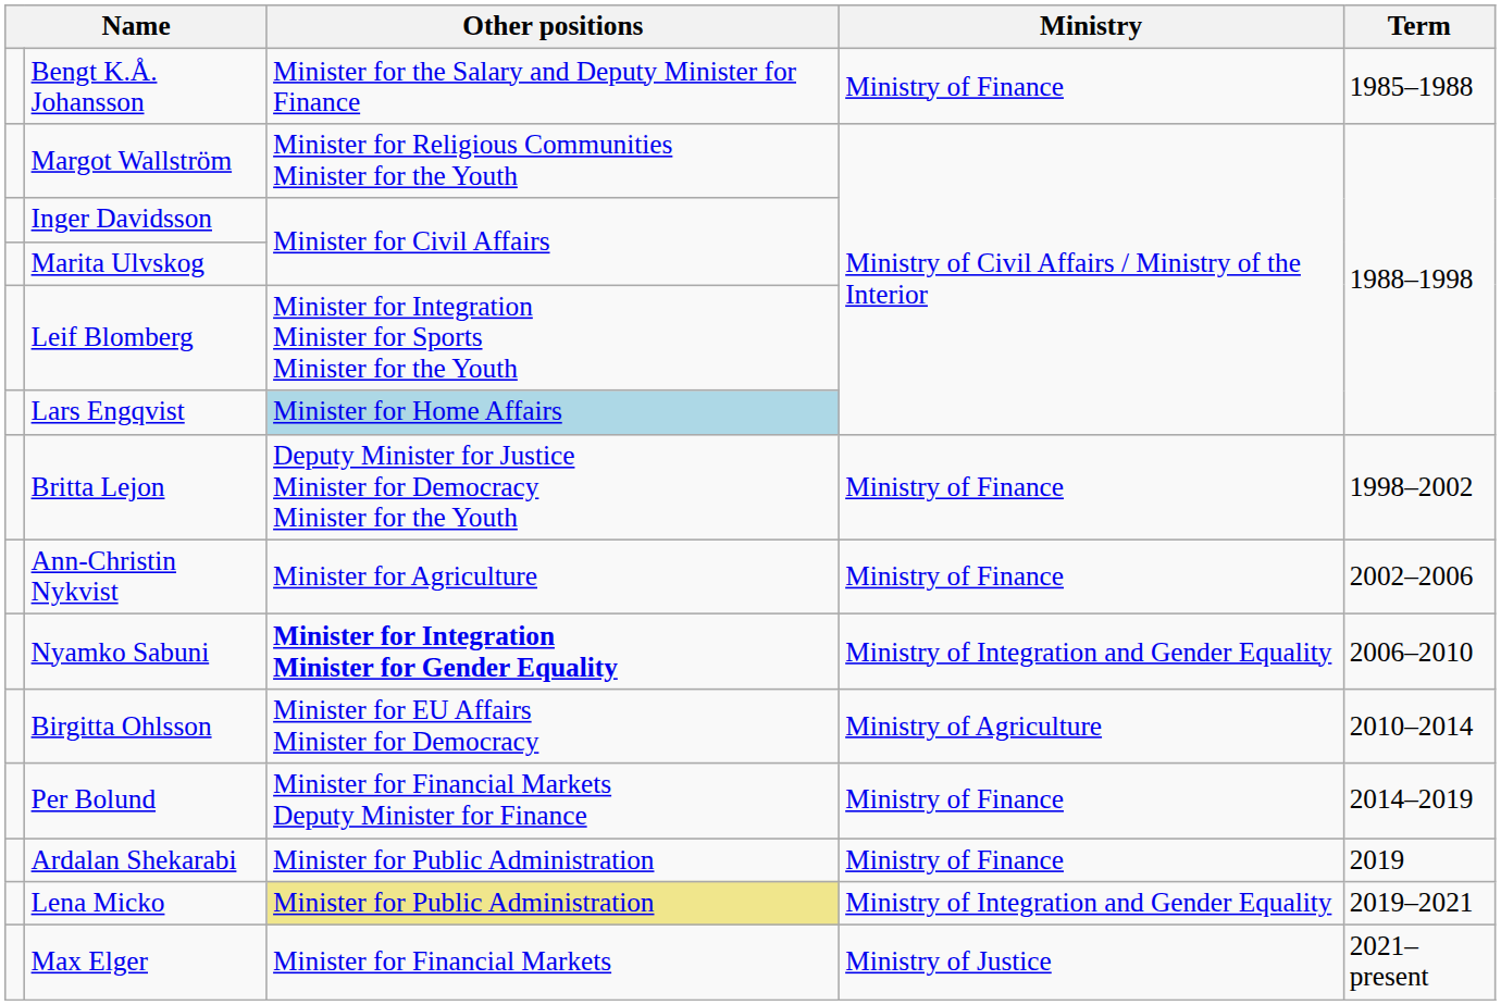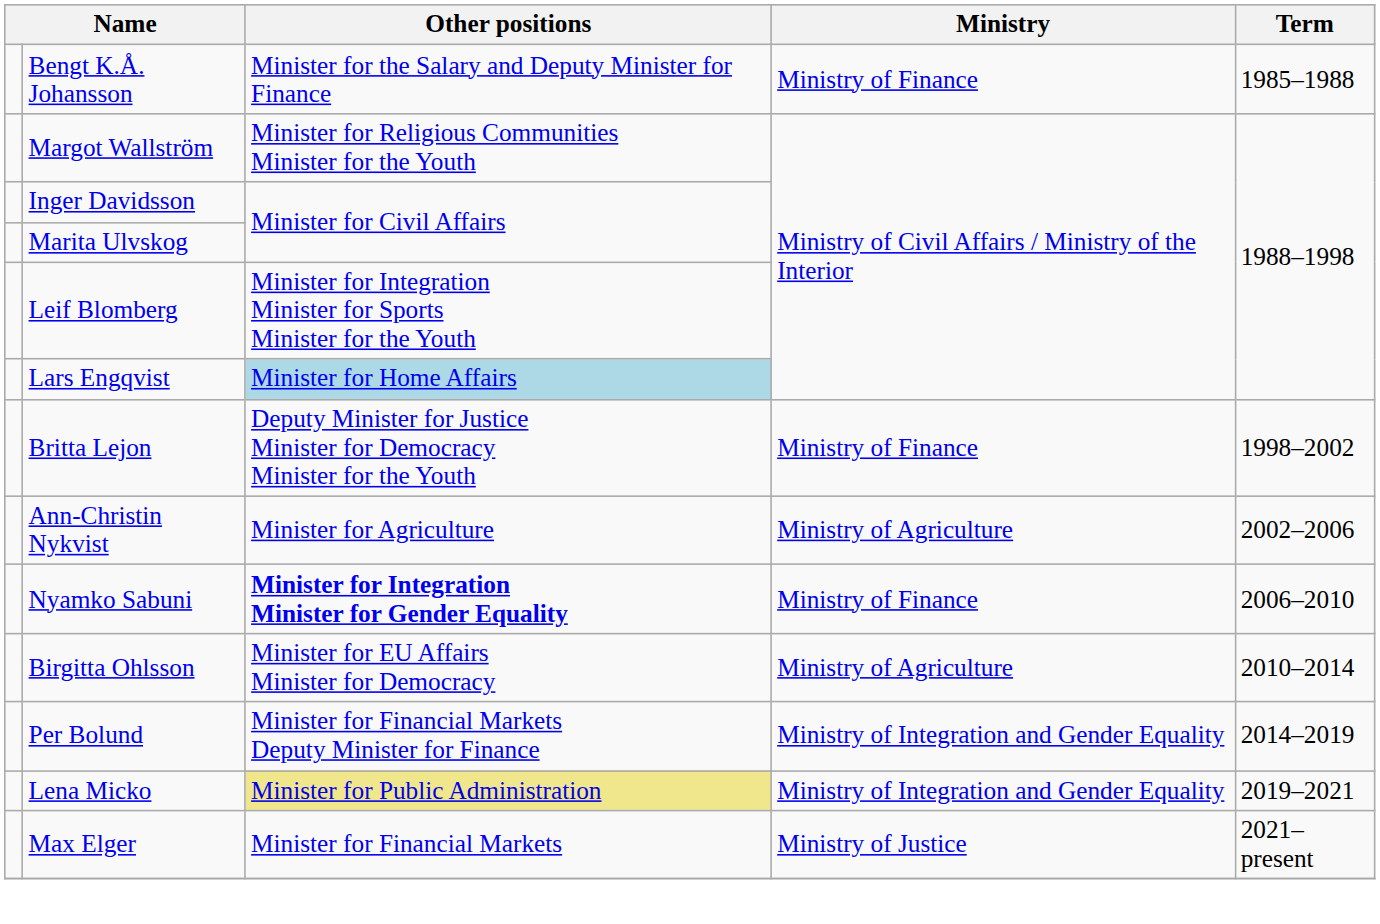 <table class="wikitable">
 <tr>
 <th colspan="2">Name</th>
 <th>Other positions</th>
 <th>Ministry</th>
 <th>Term</th>
 </tr>
 <tr>
 <td bgcolor=> </td>
 <td><a href='#'>Bengt K.Å. Johansson</a></td>
 <td><a href='#'>Minister for the Salary and Deputy Minister for Finance</a></td>
 <td><a href='#'>Ministry of Finance</a></td>
 <td>1985–1988</td>
 </tr>
 <tr>
 <td bgcolor=> </td>
 <td><a href='#'>Margot Wallström</a></td>
 <td><a href='#'>Minister for Religious Communities</a><br><a href='#'>Minister for the Youth</a></td>
 <td rowspan="5"><a href='#'>Ministry of Civil Affairs / Ministry of the Interior</a></td>
 <td rowspan="5">1988–1998</td>
 </tr>
 <tr>
 <td bgcolor=> </td>
 <td><a href='#'>Inger Davidsson</a></td>
 <td rowspan="2"><a href='#'>Minister for Civil Affairs</a></td>
 </tr>
 <tr>
 <td bgcolor=> </td>
 <td><a href='#'>Marita Ulvskog</a></td>
 </tr>
 <tr>
 <td bgcolor=> </td>
 <td><a href='#'>Leif Blomberg</a></td>
 <td><a href='#'>Minister for Integration</a><br><a href='#'>Minister for Sports</a><br><a href='#'>Minister for the Youth</a></td>
 </tr>
 <tr>
 <td bgcolor=> </td>
 <td><a href='#'>Lars Engqvist</a></td>
 <td style="background: lightblue;"><a href='#'>Minister for Home Affairs</a></td>
 </tr>
 <tr>
 <td bgcolor=> </td>
 <td><a href='#'>Britta Lejon</a></td>
 <td><a href='#'>Deputy Minister for Justice</a><br><a href='#'>Minister for Democracy</a><br><a href='#'>Minister for the Youth</a></td>
 <td><a href='#'>Ministry of Finance</a></td>
 <td>1998–2002</td>
 </tr>
 <tr>
 <td bgcolor=> </td>
 <td><a href='#'>Ann-Christin Nykvist</a></td>
 <td><a href='#'>Minister for Agriculture</a></td>
-<td><a href='#'>Ministry of Finance</a></td>
+<td><a href='#'>Ministry of Agriculture</a></td>
 <td>2002–2006</td>
 </tr>
 <tr>
 <td bgcolor=> </td>
 <td><a href='#'>Nyamko Sabuni</a></td>
 <td><strong><a href='#'>Minister for Integration</a><br><a href='#'>Minister for Gender Equality</a></strong></td>
-<td><a href='#'>Ministry of Integration and Gender Equality</a></td>
+<td><a href='#'>Ministry of Finance</a></td>
 <td>2006–2010</td>
 </tr>
 <tr>
 <td bgcolor=> </td>
 <td><a href='#'>Birgitta Ohlsson</a></td>
 <td><a href='#'>Minister for EU Affairs</a><br><a href='#'>Minister for Democracy</a></td>
 <td><a href='#'>Ministry of Agriculture</a></td>
 <td>2010–2014</td>
 </tr>
 <tr>
 <td bgcolor=> </td>
 <td><a href='#'>Per Bolund</a></td>
 <td><a href='#'>Minister for Financial Markets</a><br> <a href='#'>Deputy Minister for Finance</a></td>
-<td><a href='#'>Ministry of Finance</a></td>
+<td><a href='#'>Ministry of Integration and Gender Equality</a></td>
 <td>2014–2019</td>
-</tr>
-<tr>
-<td bgcolor=> </td>
-<td><a href='#'>Ardalan Shekarabi</a></td>
-<td><a href='#'>Minister for Public Administration</a></td>
-<td><a href='#'>Ministry of Finance</a></td>
-<td>2019</td>
 </tr>
 <tr>
 <td bgcolor=> </td>
 <td><a href='#'>Lena Micko</a></td>
 <td style="background: khaki;"><a href='#'>Minister for Public Administration</a></td>
 <td><a href='#'>Ministry of Integration and Gender Equality</a></td>
 <td>2019–2021</td>
 </tr>
 <tr>
 <td bgcolor=> </td>
 <td><a href='#'>Max Elger</a></td>
 <td><a href='#'>Minister for Financial Markets</a></td>
 <td><a href='#'>Ministry of Justice</a></td>
 <td>2021–present</td>
 </tr>
 <tr>
 </tr>
 </table>
